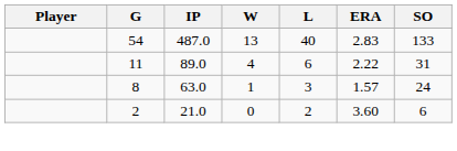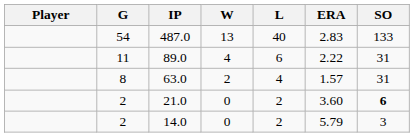 <table class="wikitable sortable">
 <tr>
 <th bgcolor="#DDDDFF" width="16%">Player</th>
 <th bgcolor="#DDDDFF" width="9%">G</th>
 <th bgcolor="#DDDDFF" width="9%">IP</th>
 <th bgcolor="#DDDDFF" width="9%">W</th>
 <th bgcolor="#DDDDFF" width="9%">L</th>
 <th bgcolor="#DDDDFF" width="9%">ERA</th>
 <th bgcolor="#DDDDFF" width="9%">SO</th>
 </tr>
 <tr align="center">
 <td></td>
 <td>54</td>
 <td>487.0</td>
 <td>13</td>
 <td>40</td>
 <td>2.83</td>
 <td>133</td>
 </tr>
 <tr align="center">
 <td></td>
 <td>11</td>
 <td>89.0</td>
 <td>4</td>
 <td>6</td>
 <td>2.22</td>
 <td>31</td>
 </tr>
 <tr align="center">
 <td></td>
 <td>8</td>
 <td>63.0</td>
-<td>1</td>
-<td>3</td>
+<td>2</td>
+<td>4</td>
 <td>1.57</td>
-<td>24</td>
+<td>31</td>
 </tr>
 <tr align="center">
 <td></td>
 <td>2</td>
 <td>21.0</td>
 <td>0</td>
 <td>2</td>
 <td>3.60</td>
-<td>6</td>
+<td><strong>6</strong></td>
+</tr>
+<tr align="center">
+<td></td>
+<td>2</td>
+<td>14.0</td>
+<td>0</td>
+<td>2</td>
+<td>5.79</td>
+<td>3</td>
 </tr>
 </table>
